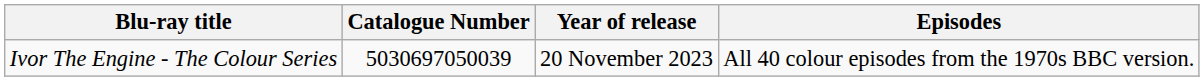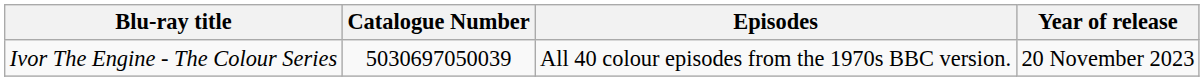 <table class="wikitable">
 <tr>
 <th>Blu-ray title</th>
 <th>Catalogue Number</th>
+<th>Episodes</th>
 <th>Year of release</th>
-<th>Episodes</th>
 </tr>
 <tr>
 <td align="center"><em>Ivor The Engine - The Colour Series</em></td>
 <td align="center">5030697050039</td>
+<td align="center">All 40 colour episodes from the 1970s BBC version.</td>
 <td align="center">20 November 2023</td>
-<td align="center">All 40 colour episodes from the 1970s BBC version.</td>
 </tr>
 </table>
